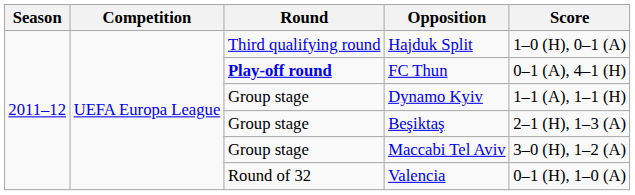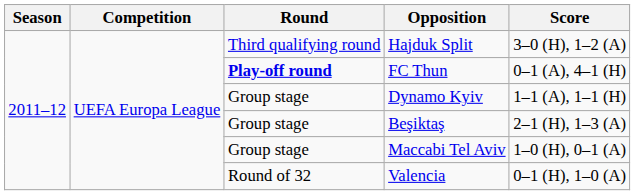 <table class="wikitable">
 <tr>
 <th>Season</th>
 <th>Competition</th>
 <th>Round</th>
 <th>Opposition</th>
 <th>Score</th>
 </tr>
 <tr>
 <td rowspan="6"><a href='#'>2011–12</a></td>
 <td rowspan="6"><a href='#'>UEFA Europa League</a></td>
 <td><a href='#'>Third qualifying round</a></td>
 <td> <a href='#'>Hajduk Split</a></td>
-<td>1–0 (H), 0–1 (A)</td>
+<td>3–0 (H), 1–2 (A)</td>
 </tr>
 <tr>
 <td><strong><a href='#'>Play-off round</a></strong></td>
 <td> <a href='#'>FC Thun</a></td>
 <td>0–1 (A), 4–1 (H)</td>
 </tr>
 <tr>
 <td>Group stage</td>
 <td> <a href='#'>Dynamo Kyiv</a></td>
 <td>1–1 (A), 1–1 (H)</td>
 </tr>
 <tr>
 <td>Group stage</td>
 <td> <a href='#'>Beşiktaş</a></td>
 <td>2–1 (H), 1–3 (A)</td>
 </tr>
 <tr>
 <td>Group stage</td>
 <td> <a href='#'>Maccabi Tel Aviv</a></td>
-<td>3–0 (H), 1–2 (A)</td>
+<td>1–0 (H), 0–1 (A)</td>
 </tr>
 <tr>
 <td>Round of 32</td>
 <td> <a href='#'>Valencia</a></td>
 <td>0–1 (H), 1–0 (A)</td>
 </tr>
 </table>
